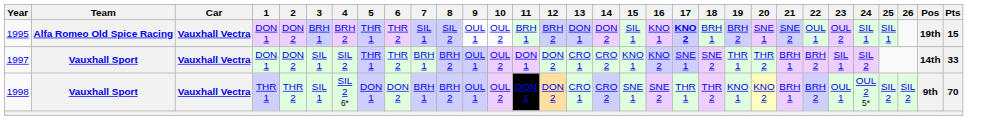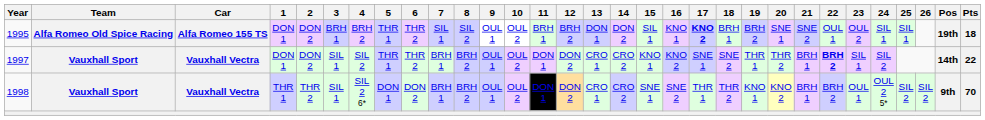 <table class="wikitable" style="text-align:center; font-size:85%">
 <tr>
 <th>Year</th>
 <th>Team</th>
 <th>Car</th>
 <th>1</th>
 <th>2</th>
 <th>3</th>
 <th>4</th>
 <th>5</th>
 <th>6</th>
 <th>7</th>
 <th>8</th>
 <th>9</th>
 <th>10</th>
 <th>11</th>
 <th>12</th>
 <th>13</th>
 <th>14</th>
 <th>15</th>
 <th>16</th>
 <th>17</th>
 <th>18</th>
 <th>19</th>
 <th>20</th>
 <th>21</th>
 <th>22</th>
 <th>23</th>
 <th>24</th>
 <th>25</th>
 <th>26</th>
 <th>Pos</th>
 <th>Pts</th>
 </tr>
 <tr>
 <td><a href='#'>1995</a></td>
 <th nowrap><a href='#'>Alfa Romeo Old Spice Racing</a></th>
-<th nowrap><a href='#'>Vauxhall Vectra</a></th>
+<th nowrap><a href='#'>Alfa Romeo 155 TS</a></th>
 <td style="background:#EFCFFF;"><a href='#'>DON<br>1</a><br></td>
 <td style="background:#EFCFFF;"><a href='#'>DON<br>2</a><br></td>
 <td style="background:#CFCFFF;"><a href='#'>BRH<br>1</a><br></td>
 <td style="background:#EFCFFF;"><a href='#'>BRH<br>2</a><br></td>
 <td style="background:#CFCFFF;"><a href='#'>THR<br>1</a><br></td>
 <td style="background:#EFCFFF;"><a href='#'>THR<br>2</a><br></td>
 <td style="background:#CFCFFF;"><a href='#'>SIL<br>1</a><br></td>
 <td style="background:#CFCFFF;"><a href='#'>SIL<br>2</a><br></td>
 <td style="background:#FFFFFF;"><a href='#'>OUL<br>1</a><br></td>
 <td style="background:#FFFFFF;"><a href='#'>OUL<br>2</a><br></td>
 <td style="background:#DFFFDF;"><a href='#'>BRH<br>1</a><br></td>
 <td style="background:#CFCFFF;"><a href='#'>BRH<br>2</a><br></td>
 <td style="background:#CFCFFF;"><a href='#'>DON<br>1</a><br></td>
 <td style="background:#EFCFFF;"><a href='#'>DON<br>2</a><br></td>
 <td style="background:#DFFFDF;"><a href='#'>SIL<br>1</a><br></td>
 <td style="background:#EFCFFF;"><a href='#'>KNO<br>1</a><br></td>
 <td style="background:#CFCFFF;"><strong><a href='#'>KNO<br>2</a><br></strong></td>
 <td style="background:#DFFFDF;"><a href='#'>BRH<br>1</a><br></td>
 <td style="background:#CFCFFF;"><a href='#'>BRH<br>2</a><br></td>
 <td style="background:#EFCFFF;"><a href='#'>SNE<br>1</a><br></td>
 <td style="background:#CFCFFF;"><a href='#'>SNE<br>2</a><br></td>
 <td style="background:#DFFFDF;"><a href='#'>OUL<br>1</a><br></td>
 <td style="background:#EFCFFF;"><a href='#'>OUL<br>2</a><br></td>
 <td style="background:#DFFFDF;"><a href='#'>SIL<br>1</a><br></td>
 <td style="background:#DFFFDF;"><a href='#'>SIL<br>1</a><br></td>
 <td></td>
 <th>19th</th>
-<th>15</th>
+<th>18</th>
 </tr>
 <tr>
 <td><a href='#'>1997</a></td>
 <th nowrap><a href='#'>Vauxhall Sport</a></th>
 <th nowrap><a href='#'>Vauxhall Vectra</a></th>
 <td style="background:#DFFFDF;"><a href='#'>DON<br>1</a><br></td>
 <td style="background:#DFFFDF;"><a href='#'>DON<br>2</a><br></td>
 <td style="background:#DFFFDF;"><a href='#'>SIL<br>1</a><br></td>
 <td style="background:#DFFFDF;"><a href='#'>SIL<br>2</a><br></td>
 <td style="background:#CFCFFF;"><a href='#'>THR<br>1</a><br></td>
 <td style="background:#DFFFDF;"><a href='#'>THR<br>2</a><br></td>
 <td style="background:#DFFFDF;"><a href='#'>BRH<br>1</a><br></td>
 <td style="background:#CFCFFF;"><a href='#'>BRH<br>2</a><br></td>
 <td style="background:#CFCFFF;"><a href='#'>OUL<br>1</a><br></td>
 <td style="background:#EFCFFF;"><a href='#'>OUL<br>2</a><br></td>
 <td style="background:#EFCFFF;"><a href='#'>DON<br>1</a><br></td>
 <td style="background:#DFFFDF;"><a href='#'>DON<br>2</a><br></td>
 <td style="background:#DFFFDF;"><a href='#'>CRO<br>1</a><br></td>
 <td style="background:#DFFFDF;"><a href='#'>CRO<br>2</a><br></td>
 <td style="background:#DFFFDF;"><a href='#'>KNO<br>1</a><br></td>
 <td style="background:#CFCFFF;"><a href='#'>KNO<br>2</a><br></td>
 <td style="background:#CFCFFF;"><a href='#'>SNE<br>1</a><br></td>
 <td style="background:#EFCFFF;"><a href='#'>SNE<br>2</a><br></td>
 <td style="background:#DFFFDF;"><a href='#'>THR<br>1</a><br></td>
 <td style="background:#DFFFDF;"><a href='#'>THR<br>2</a><br></td>
 <td style="background:#EFCFFF;"><a href='#'>BRH<br>1</a><br></td>
-<td style="background:#EFCFFF;"><a href='#'>BRH<br>2</a><br></td>
+<td style="background:#EFCFFF;"><strong><a href='#'>BRH<br>2</a><br></strong></td>
 <td style="background:#EFCFFF;"><a href='#'>SIL<br>1</a><br></td>
 <td style="background:#EFCFFF;"><a href='#'>SIL<br>2</a><br></td>
 <td colspan=2></td>
 <th>14th</th>
-<th>33</th>
+<th>22</th>
 </tr>
 <tr>
 <td><a href='#'>1998</a></td>
 <th nowrap><a href='#'>Vauxhall Sport</a></th>
 <th nowrap><a href='#'>Vauxhall Vectra</a></th>
 <td style="background:#CFCFFF;"><a href='#'>THR<br>1</a><br></td>
 <td style="background:#DFFFDF;"><a href='#'>THR<br>2</a><br></td>
 <td style="background:#DFFFDF;"><a href='#'>SIL<br>1</a><br></td>
 <td style="background:#DFFFDF;"><a href='#'>SIL<br>2</a><br><small>6*</small></td>
 <td style="background:#CFCFFF;"><a href='#'>DON<br>1</a><br></td>
 <td style="background:#DFFFDF;"><a href='#'>DON<br>2</a><br></td>
 <td style="background:#CFCFFF;"><a href='#'>BRH<br>1</a><br></td>
 <td style="background:#CFCFFF;"><a href='#'>BRH<br>2</a><br></td>
 <td style="background:#CFCFFF;"><a href='#'>OUL<br>1</a><br></td>
 <td style="background:#EFCFFF;"><a href='#'>OUL<br>2</a><br></td>
 <td style="background:#000000; color:white"><a href='#'><span>DON<br>1</span></a><br></td>
 <td style="background:#FFDF9F;"><a href='#'>DON<br>2</a><br></td>
 <td style="background:#DFFFDF;"><a href='#'>CRO<br>1</a><br></td>
 <td style="background:#CFCFFF;"><a href='#'>CRO<br>2</a><br></td>
 <td style="background:#DFFFDF;"><a href='#'>SNE<br>1</a><br></td>
 <td style="background:#EFCFFF;"><a href='#'>SNE<br>2</a><br></td>
 <td style="background:#DFFFDF;"><a href='#'>THR<br>1</a><br></td>
 <td style="background:#EFCFFF;"><a href='#'>THR<br>2</a><br></td>
 <td style="background:#DFFFDF;"><a href='#'>KNO<br>1</a><br></td>
 <td style="background:#FFFFBF;"><a href='#'>KNO<br>2</a><br></td>
 <td style="background:#EFCFFF;"><a href='#'>BRH<br>1</a><br></td>
 <td style="background:#CFCFFF;"><a href='#'>BRH<br>2</a><br></td>
 <td style="background:#DFFFDF;"><a href='#'>OUL<br>1</a><br></td>
 <td style="background:#DFFFDF;"><a href='#'>OUL<br>2</a><br><small>5*</small></td>
 <td style="background:#DFFFDF;"><a href='#'>SIL<br>2</a><br></td>
 <td style="background:#DFFFDF;"><a href='#'>SIL<br>2</a><br></td>
 <th>9th</th>
 <th>70</th>
 </tr>
 <tr>
 <th colspan="31"></th>
 </tr>
 </table>
